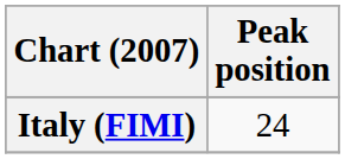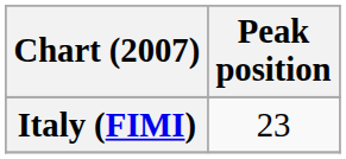 <table class="wikitable sortable plainrowheaders" style="text-align:center">
 <tr>
 <th scope="col">Chart (2007)</th>
 <th scope="col">Peak<br>position</th>
 </tr>
 <tr>
 </tr>
 <tr>
 </tr>
 <tr>
 <th scope="row">Italy (<a href='#'>FIMI</a>)</th>
-<td style="text-align:center;">24</td>
+<td style="text-align:center;">23</td>
 </tr>
 <tr>
 </tr>
 <tr>
 </tr>
 <tr>
 </tr>
 </table>
